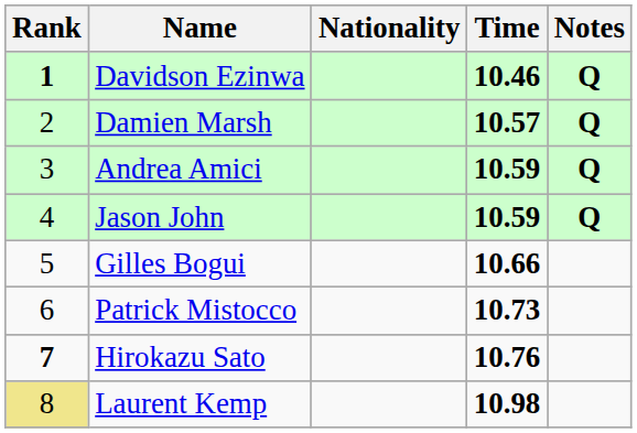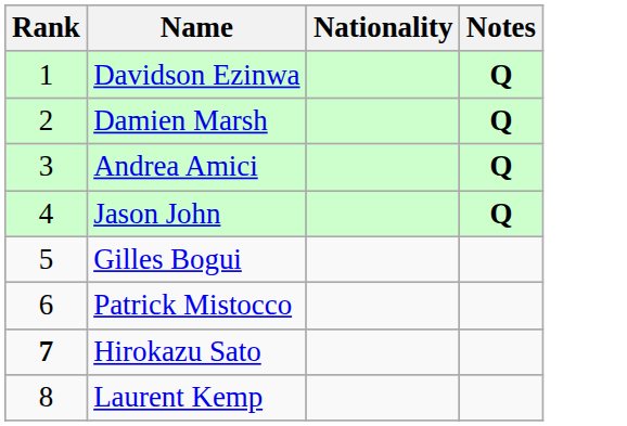 <table class="wikitable sortable" style="text-align:center">
 <tr>
 <th>Rank</th>
 <th>Name</th>
 <th>Nationality</th>
-<th>Time</th>
 <th>Notes</th>
 </tr>
 <tr bgcolor=ccffcc>
-<td><strong>1</strong></td>
+<td>1</td>
 <td align=left><a href='#'>Davidson Ezinwa</a></td>
 <td align=left></td>
-<td><strong>10.46</strong></td>
 <td><strong>Q</strong></td>
 </tr>
 <tr bgcolor=ccffcc>
 <td>2</td>
 <td align=left><a href='#'>Damien Marsh</a></td>
 <td align=left></td>
-<td><strong>10.57</strong></td>
 <td><strong>Q</strong></td>
 </tr>
 <tr bgcolor=ccffcc>
 <td>3</td>
 <td align=left><a href='#'>Andrea Amici</a></td>
 <td align=left></td>
-<td><strong>10.59</strong></td>
 <td><strong>Q</strong></td>
 </tr>
 <tr bgcolor=ccffcc>
 <td>4</td>
 <td align=left><a href='#'>Jason John</a></td>
 <td align=left></td>
-<td><strong>10.59</strong></td>
 <td><strong>Q</strong></td>
 </tr>
 <tr>
 <td>5</td>
 <td align=left><a href='#'>Gilles Bogui</a></td>
 <td align=left></td>
-<td><strong>10.66</strong></td>
 <td></td>
 </tr>
 <tr>
 <td>6</td>
 <td align=left><a href='#'>Patrick Mistocco</a></td>
 <td align=left></td>
-<td><strong>10.73</strong></td>
 <td></td>
 </tr>
 <tr>
 <td><strong>7</strong></td>
 <td align=left><a href='#'>Hirokazu Sato</a></td>
 <td align=left></td>
-<td><strong>10.76</strong></td>
 <td></td>
 </tr>
 <tr>
-<td style="background: khaki;">8</td>
+<td>8</td>
 <td align=left><a href='#'>Laurent Kemp</a></td>
 <td align=left></td>
-<td><strong>10.98</strong></td>
 <td></td>
 </tr>
 </table>
